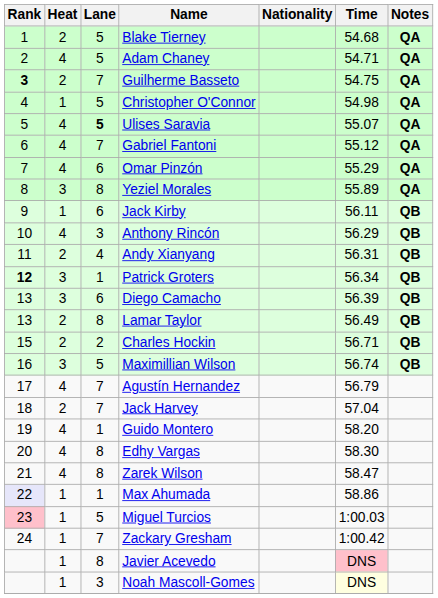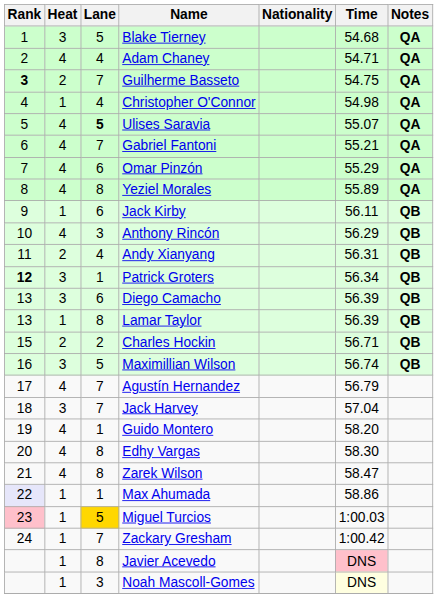 <table class="wikitable sortable" style="text-align:center">
 <tr>
 <th>Rank</th>
 <th>Heat</th>
 <th>Lane</th>
 <th>Name</th>
 <th>Nationality</th>
 <th>Time</th>
 <th>Notes</th>
 </tr>
 <tr bgcolor="ccffcc">
 <td>1</td>
-<td>2</td>
+<td>3</td>
 <td>5</td>
 <td align="left"><a href='#'>Blake Tierney</a></td>
 <td align="left"></td>
 <td>54.68</td>
 <td><strong>QA</strong></td>
 </tr>
 <tr bgcolor="ccffcc">
 <td>2</td>
 <td>4</td>
-<td>5</td>
+<td>4</td>
 <td align="left"><a href='#'>Adam Chaney</a></td>
 <td align="left"></td>
 <td>54.71</td>
 <td><strong>QA</strong></td>
 </tr>
 <tr bgcolor="ccffcc">
 <td><strong>3</strong></td>
 <td>2</td>
 <td>7</td>
 <td align="left"><a href='#'>Guilherme Basseto</a></td>
 <td align="left"></td>
 <td>54.75</td>
 <td><strong>QA</strong></td>
 </tr>
 <tr bgcolor="ccffcc">
 <td>4</td>
 <td>1</td>
-<td>5</td>
+<td>4</td>
 <td align="left"><a href='#'>Christopher O'Connor</a></td>
 <td align="left"></td>
 <td>54.98</td>
 <td><strong>QA</strong></td>
 </tr>
 <tr bgcolor="ccffcc">
 <td>5</td>
 <td>4</td>
 <td><strong>5</strong></td>
 <td align="left"><a href='#'>Ulises Saravia</a></td>
 <td align="left"></td>
 <td>55.07</td>
 <td><strong>QA</strong></td>
 </tr>
 <tr bgcolor="ccffcc">
 <td>6</td>
 <td>4</td>
 <td>7</td>
 <td align="left"><a href='#'>Gabriel Fantoni</a></td>
 <td align="left"></td>
-<td>55.12</td>
+<td>55.21</td>
 <td><strong>QA</strong></td>
 </tr>
 <tr bgcolor="ccffcc">
 <td>7</td>
 <td>4</td>
 <td>6</td>
 <td align="left"><a href='#'>Omar Pinzón</a></td>
 <td align="left"></td>
 <td>55.29</td>
 <td><strong>QA</strong></td>
 </tr>
 <tr bgcolor="ccffcc">
 <td>8</td>
-<td>3</td>
+<td>4</td>
 <td>8</td>
 <td align="left"><a href='#'>Yeziel Morales</a></td>
 <td align="left"></td>
 <td>55.89</td>
 <td><strong>QA</strong></td>
 </tr>
 <tr bgcolor="ddffdd">
 <td>9</td>
 <td>1</td>
 <td>6</td>
 <td align="left"><a href='#'>Jack Kirby</a></td>
 <td align="left"></td>
 <td>56.11</td>
 <td><strong>QB</strong></td>
 </tr>
 <tr bgcolor="ddffdd">
 <td>10</td>
 <td>4</td>
 <td>3</td>
 <td align="left"><a href='#'>Anthony Rincón</a></td>
 <td align="left"></td>
 <td>56.29</td>
 <td><strong>QB</strong></td>
 </tr>
 <tr bgcolor="ddffdd">
 <td>11</td>
 <td>2</td>
 <td>4</td>
 <td align="left"><a href='#'>Andy Xianyang</a></td>
 <td align="left"></td>
 <td>56.31</td>
 <td><strong>QB</strong></td>
 </tr>
 <tr bgcolor="ddffdd">
 <td><strong>12</strong></td>
 <td>3</td>
 <td>1</td>
 <td align="left"><a href='#'>Patrick Groters</a></td>
 <td align="left"></td>
 <td>56.34</td>
 <td><strong>QB</strong></td>
 </tr>
 <tr bgcolor="ddffdd">
 <td>13</td>
 <td>3</td>
 <td>6</td>
 <td align="left"><a href='#'>Diego Camacho</a></td>
 <td align="left"></td>
 <td>56.39</td>
 <td><strong>QB</strong></td>
 </tr>
 <tr bgcolor="ddffdd">
 <td>13</td>
-<td>2</td>
+<td>1</td>
 <td>8</td>
 <td align="left"><a href='#'>Lamar Taylor</a></td>
 <td align="left"></td>
-<td>56.49</td>
+<td>56.39</td>
 <td><strong>QB</strong></td>
 </tr>
 <tr bgcolor="ddffdd">
 <td>15</td>
 <td>2</td>
 <td>2</td>
 <td align="left"><a href='#'>Charles Hockin</a></td>
 <td align="left"></td>
 <td>56.71</td>
 <td><strong>QB</strong></td>
 </tr>
 <tr bgcolor="ddffdd">
 <td>16</td>
 <td>3</td>
 <td>5</td>
 <td align="left"><a href='#'>Maximillian Wilson</a></td>
 <td align="left"></td>
 <td>56.74</td>
 <td><strong>QB</strong></td>
 </tr>
 <tr>
 <td>17</td>
 <td>4</td>
 <td>7</td>
 <td align="left"><a href='#'>Agustín Hernandez</a></td>
 <td align="left"></td>
 <td>56.79</td>
 <td></td>
 </tr>
 <tr>
 <td>18</td>
-<td>2</td>
+<td>3</td>
 <td>7</td>
 <td align="left"><a href='#'>Jack Harvey</a></td>
 <td align="left"></td>
 <td>57.04</td>
 <td></td>
 </tr>
 <tr>
 <td>19</td>
 <td>4</td>
 <td>1</td>
 <td align="left"><a href='#'>Guido Montero</a></td>
 <td align="left"></td>
 <td>58.20</td>
 <td></td>
 </tr>
 <tr>
 <td>20</td>
 <td>4</td>
 <td>8</td>
 <td align="left"><a href='#'>Edhy Vargas</a></td>
 <td align="left"></td>
 <td>58.30</td>
 <td></td>
 </tr>
 <tr>
 <td>21</td>
 <td>4</td>
 <td>8</td>
 <td align="left"><a href='#'>Zarek Wilson</a></td>
 <td align="left"></td>
 <td>58.47</td>
 <td></td>
 </tr>
 <tr>
 <td style="background: lavender;">22</td>
 <td>1</td>
 <td>1</td>
 <td align="left"><a href='#'>Max Ahumada</a></td>
 <td align="left"></td>
 <td>58.86</td>
 <td></td>
 </tr>
 <tr>
 <td style="background: pink;">23</td>
 <td>1</td>
-<td>5</td>
+<td style="background: gold;">5</td>
 <td align="left"><a href='#'>Miguel Turcios</a></td>
 <td align="left"></td>
 <td>1:00.03</td>
 <td></td>
 </tr>
 <tr>
 <td>24</td>
 <td>1</td>
 <td>7</td>
 <td align="left"><a href='#'>Zackary Gresham</a></td>
 <td align="left"></td>
 <td>1:00.42</td>
 <td></td>
 </tr>
 <tr>
 <td></td>
 <td>1</td>
 <td>8</td>
 <td align="left"><a href='#'>Javier Acevedo</a></td>
 <td align="left"></td>
 <td style="background: pink;">DNS</td>
 </tr>
 <tr>
 <td></td>
 <td>1</td>
 <td>3</td>
 <td align="left"><a href='#'>Noah Mascoll-Gomes</a></td>
 <td align="left"></td>
 <td style="background: lightyellow;">DNS</td>
 <td></td>
 </tr>
 <tr>
 </tr>
 </table>
